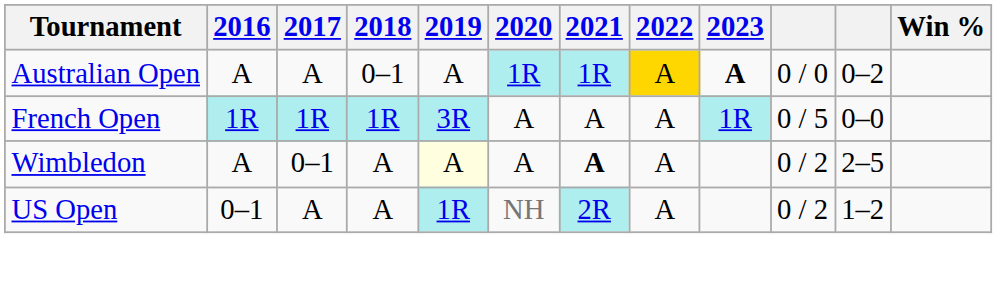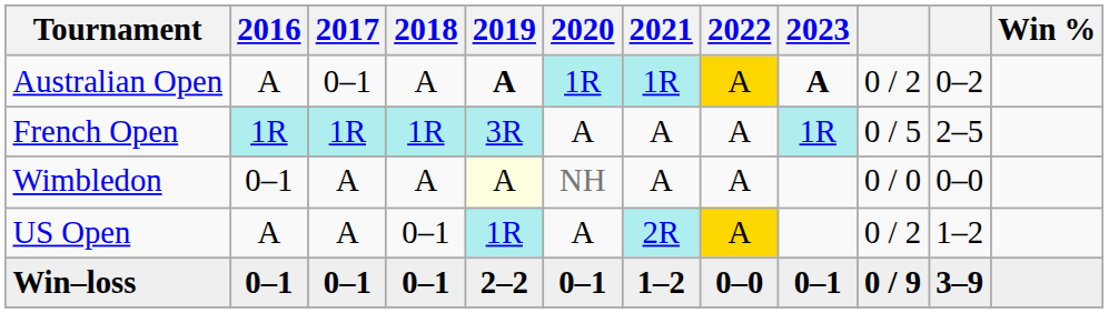 <table class=wikitable style="text-align:center;">
 <tr>
 <th>Tournament</th>
 <th><a href='#'>2016</a></th>
 <th><a href='#'>2017</a></th>
 <th><a href='#'>2018</a></th>
 <th><a href='#'>2019</a></th>
 <th><a href='#'>2020</a></th>
 <th><a href='#'>2021</a></th>
 <th><a href='#'>2022</a></th>
 <th><a href='#'>2023</a></th>
 <th></th>
 <th></th>
 <th>Win %</th>
 </tr>
 <tr>
 <td style="text-align:left;"><a href='#'>Australian Open</a></td>
 <td>A</td>
-<td>A</td>
 <td>0–1</td>
 <td>A</td>
+<td><strong>A</strong></td>
 <td bgcolor=afeeee><a href='#'>1R</a></td>
 <td bgcolor=afeeee><a href='#'>1R</a></td>
 <td style="background: gold;">A</td>
 <td><strong>A</strong></td>
-<td>0 / 0</td>
+<td>0 / 2</td>
 <td>0–2</td>
 <td></td>
 </tr>
 <tr>
 <td style="text-align:left;"><a href='#'>French Open</a></td>
 <td bgcolor=afeeee><a href='#'>1R</a></td>
 <td bgcolor=afeeee><a href='#'>1R</a></td>
 <td bgcolor=afeeee><a href='#'>1R</a></td>
 <td bgcolor=afeeee><a href='#'>3R</a></td>
 <td>A</td>
 <td>A</td>
 <td>A</td>
 <td bgcolor=afeeee><a href='#'>1R</a></td>
 <td>0 / 5</td>
+<td>2–5</td>
+<td></td>
+</tr>
+<tr>
+<td style="text-align:left;"><a href='#'>Wimbledon</a></td>
+<td>0–1</td>
+<td>A</td>
+<td>A</td>
+<td style="background: lightyellow;">A</td>
+<td style="color:#767676;">NH</td>
+<td>A</td>
+<td>A</td>
+<td></td>
+<td>0 / 0</td>
 <td>0–0</td>
 <td></td>
 </tr>
 <tr>
-<td style="text-align:left;"><a href='#'>Wimbledon</a></td>
+<td style="text-align:left;"><a href='#'>US Open</a></td>
+<td>A</td>
 <td>A</td>
 <td>0–1</td>
+<td bgcolor=afeeee><a href='#'>1R</a></td>
 <td>A</td>
-<td style="background: lightyellow;">A</td>
-<td>A</td>
-<td><strong>A</strong></td>
-<td>A</td>
-<td></td>
-<td>0 / 2</td>
-<td>2–5</td>
-<td></td>
-</tr>
-<tr>
-<td style="text-align:left;"><a href='#'>US Open</a></td>
-<td>0–1</td>
-<td>A</td>
-<td>A</td>
-<td bgcolor=afeeee><a href='#'>1R</a></td>
-<td style="color:#767676;">NH</td>
 <td bgcolor=afeeee><a href='#'>2R</a></td>
-<td>A</td>
+<td style="background: gold;">A</td>
 <td></td>
 <td>0 / 2</td>
 <td>1–2</td>
 <td></td>
 </tr>
+<tr style="background:#efefef; font-weight:bold;">
+<td style="text-align:left;">Win–loss</td>
+<td>0–1</td>
+<td>0–1</td>
+<td>0–1</td>
+<td>2–2</td>
+<td>0–1</td>
+<td>1–2</td>
+<td>0–0</td>
+<td>0–1</td>
+<td>0 / 9</td>
+<td>3–9</td>
+<td></td>
+</tr>
 </table>
